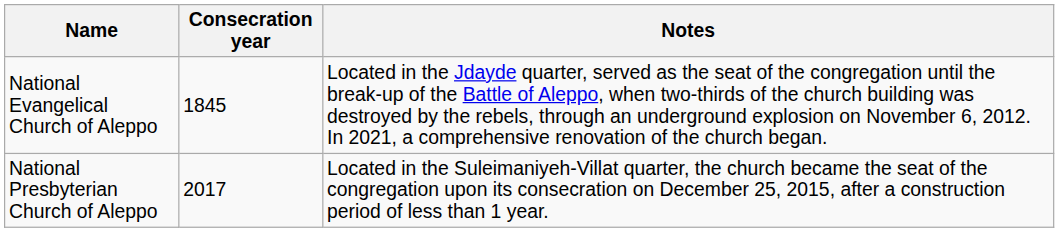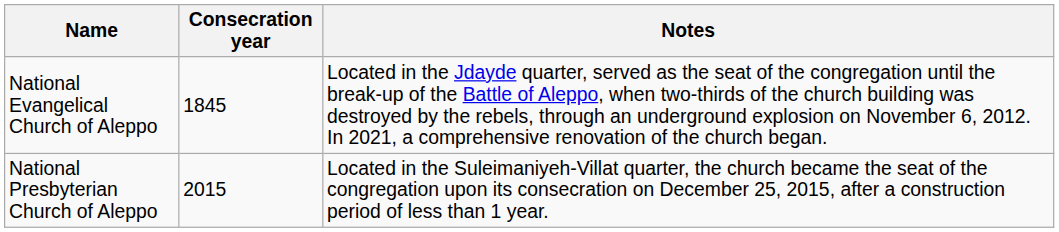 <table class="wikitable">
 <tr>
 <th>Name</th>
 <th>Consecration year</th>
 <th>Notes</th>
 </tr>
 <tr>
 <td>National Evangelical Church of Aleppo</td>
 <td>1845</td>
 <td>Located in the <a href='#'>Jdayde</a> quarter, served as the seat of the congregation until the break-up of the <a href='#'>Battle of Aleppo</a>, when two-thirds of the church building was destroyed by the rebels, through an underground explosion on November 6, 2012. In 2021, a comprehensive renovation of the church began.</td>
 </tr>
 <tr>
 <td>National Presbyterian Church of Aleppo</td>
-<td>2017</td>
+<td>2015</td>
 <td>Located in the Suleimaniyeh-Villat quarter, the church became the seat of the congregation upon its consecration on December 25, 2015, after a construction period of less than 1 year.</td>
 </tr>
 </table>
